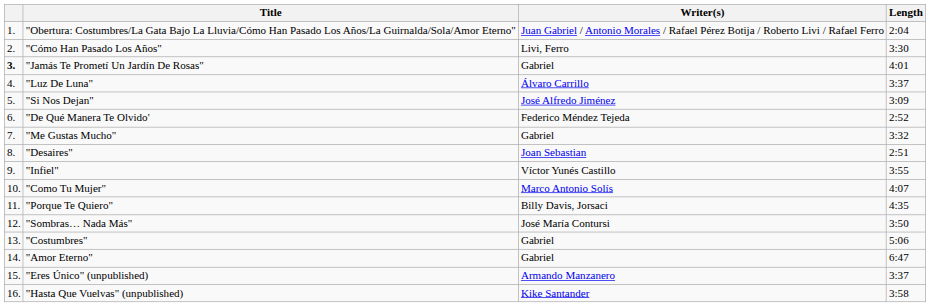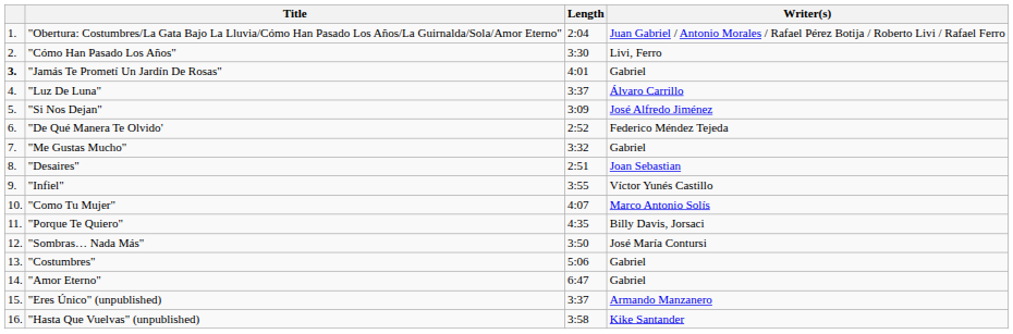 <table class="wikitable">
 <tr>
 <th></th>
 <th>Title</th>
+<th>Length</th>
 <th>Writer(s)</th>
-<th>Length</th>
 </tr>
 <tr>
 <td>1.</td>
 <td>"Obertura: Costumbres/La Gata Bajo La Lluvia/Cómo Han Pasado Los Años/La Guirnalda/Sola/Amor Eterno"</td>
+<td>2:04</td>
 <td><a href='#'>Juan Gabriel</a> / <a href='#'>Antonio Morales</a> / Rafael Pérez Botija / Roberto Livi / Rafael Ferro</td>
-<td>2:04</td>
 </tr>
 <tr>
 <td>2.</td>
 <td>"Cómo Han Pasado Los Años"</td>
+<td>3:30</td>
 <td>Livi, Ferro</td>
-<td>3:30</td>
 </tr>
 <tr>
 <td><strong>3.</strong></td>
 <td>"Jamás Te Prometí Un Jardín De Rosas"</td>
+<td>4:01</td>
 <td>Gabriel</td>
-<td>4:01</td>
 </tr>
 <tr>
 <td>4.</td>
 <td>"Luz De Luna"</td>
+<td>3:37</td>
 <td><a href='#'>Álvaro Carrillo</a></td>
-<td>3:37</td>
 </tr>
 <tr>
 <td>5.</td>
 <td>"Si Nos Dejan"</td>
+<td>3:09</td>
 <td><a href='#'>José Alfredo Jiménez</a></td>
-<td>3:09</td>
 </tr>
 <tr>
 <td>6.</td>
 <td>"De Qué Manera Te Olvido'</td>
+<td>2:52</td>
 <td>Federico Méndez Tejeda</td>
-<td>2:52</td>
 </tr>
 <tr>
 <td>7.</td>
 <td>"Me Gustas Mucho"</td>
+<td>3:32</td>
 <td>Gabriel</td>
-<td>3:32</td>
 </tr>
 <tr>
 <td>8.</td>
 <td>"Desaires"</td>
+<td>2:51</td>
 <td><a href='#'>Joan Sebastian</a></td>
-<td>2:51</td>
 </tr>
 <tr>
 <td>9.</td>
 <td>"Infiel"</td>
+<td>3:55</td>
 <td>Víctor Yunés Castillo</td>
-<td>3:55</td>
 </tr>
 <tr>
 <td>10.</td>
 <td>"Como Tu Mujer"</td>
+<td>4:07</td>
 <td><a href='#'>Marco Antonio Solís</a></td>
-<td>4:07</td>
 </tr>
 <tr>
 <td>11.</td>
 <td>"Porque Te Quiero"</td>
+<td>4:35</td>
 <td>Billy Davis, Jorsaci</td>
-<td>4:35</td>
 </tr>
 <tr>
 <td>12.</td>
 <td>"Sombras… Nada Más"</td>
+<td>3:50</td>
 <td>José María Contursi</td>
-<td>3:50</td>
 </tr>
 <tr>
 <td>13.</td>
 <td>"Costumbres"</td>
+<td>5:06</td>
 <td>Gabriel</td>
-<td>5:06</td>
 </tr>
 <tr>
 <td>14.</td>
 <td>"Amor Eterno"</td>
+<td>6:47</td>
 <td>Gabriel</td>
-<td>6:47</td>
 </tr>
 <tr>
 <td>15.</td>
 <td>"Eres Único" (unpublished)</td>
+<td>3:37</td>
 <td><a href='#'>Armando Manzanero</a></td>
-<td>3:37</td>
 </tr>
 <tr>
 <td>16.</td>
 <td>"Hasta Que Vuelvas" (unpublished)</td>
+<td>3:58</td>
 <td><a href='#'>Kike Santander</a></td>
-<td>3:58</td>
 </tr>
 </table>
